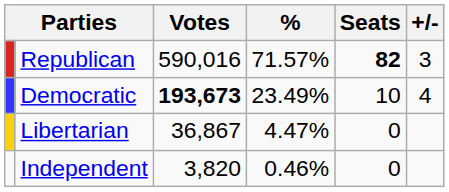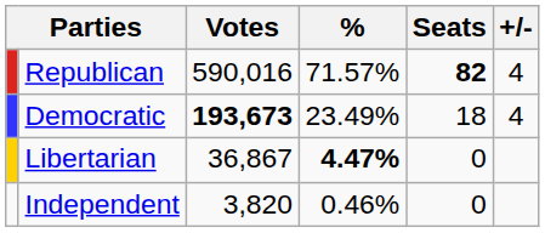 <table class="wikitable centre" style="text-align:right">
 <tr>
 <th colspan="2" scope="col">Parties</th>
 <th scope="col">Votes</th>
 <th scope="col">%</th>
 <th scope="col">Seats</th>
 <th scope="col">+/-</th>
 </tr>
 <tr>
 <td bgcolor="#DC241f"></td>
 <td align="left"><a href='#'>Republican</a></td>
 <td>590,016</td>
 <td>71.57%</td>
 <td><strong>82</strong></td>
-<td align="center"> 3</td>
+<td align="center"> 4</td>
 </tr>
 <tr>
 <td bgcolor="#3333FF"></td>
 <td align="left"><a href='#'>Democratic</a></td>
 <td><strong>193,673</strong></td>
 <td>23.49%</td>
-<td>10</td>
+<td>18</td>
 <td align="center"> 4</td>
 </tr>
 <tr>
 <td bgcolor="#FED105"></td>
 <td align="left"><a href='#'>Libertarian</a></td>
 <td>36,867</td>
-<td>4.47%</td>
+<td><strong>4.47%</strong></td>
 <td>0</td>
 <td align="center"></td>
 </tr>
 <tr>
 <td></td>
 <td><a href='#'>Independent</a></td>
 <td>3,820</td>
 <td>0.46%</td>
 <td>0</td>
 <td align="center"></td>
 </tr>
 </table>
